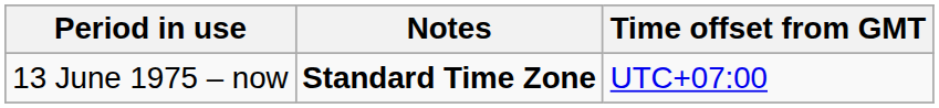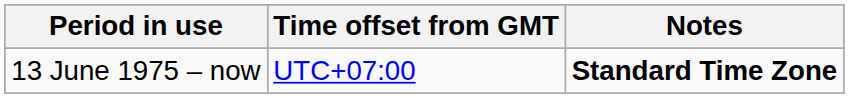 <table class="wikitable">
 <tr>
 <th>Period in use</th>
+<th>Time offset from GMT</th>
 <th>Notes</th>
-<th>Time offset from GMT</th>
 </tr>
 <tr>
 <td>13 June 1975 – now</td>
+<td><a href='#'>UTC+07:00</a></td>
 <td><strong>Standard Time Zone</strong></td>
-<td><a href='#'>UTC+07:00</a></td>
 </tr>
 </table>
